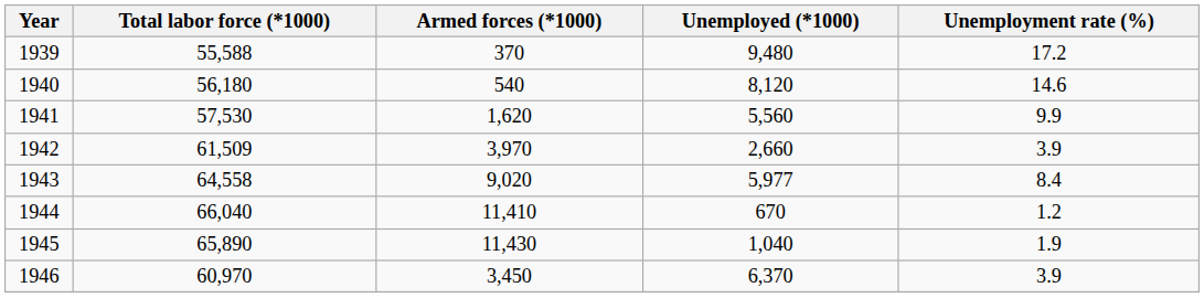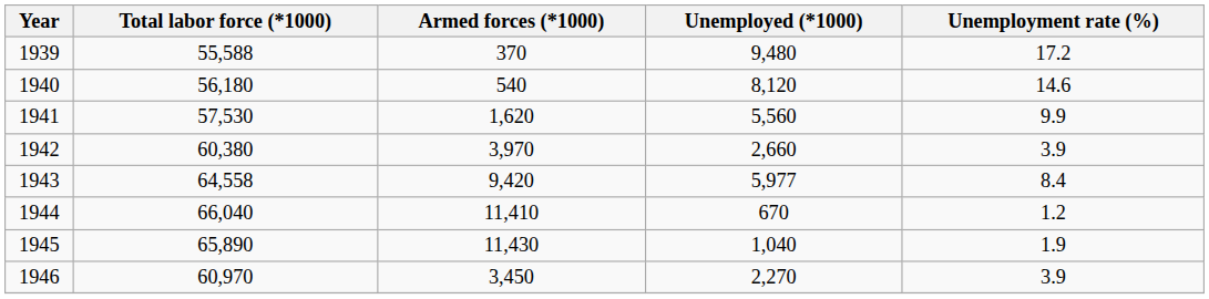 <table class="wikitable" width="60%" style="text-align:center">
 <tr>
 <th>Year</th>
 <th>Total labor force (*1000)</th>
 <th>Armed forces (*1000)</th>
 <th>Unemployed (*1000)</th>
 <th>Unemployment rate (%)</th>
 </tr>
 <tr>
 <td>1939</td>
 <td>55,588</td>
 <td>370</td>
 <td>9,480</td>
 <td>17.2</td>
 </tr>
 <tr>
 <td>1940</td>
 <td>56,180</td>
 <td>540</td>
 <td>8,120</td>
 <td>14.6</td>
 </tr>
 <tr>
 <td>1941</td>
 <td>57,530</td>
 <td>1,620</td>
 <td>5,560</td>
 <td>9.9</td>
 </tr>
 <tr>
 <td>1942</td>
-<td>61,509</td>
+<td>60,380</td>
 <td>3,970</td>
 <td>2,660</td>
 <td>3.9</td>
 </tr>
 <tr>
 <td>1943</td>
 <td>64,558</td>
-<td>9,020</td>
+<td>9,420</td>
 <td>5,977</td>
 <td>8.4</td>
 </tr>
 <tr>
 <td>1944</td>
 <td>66,040</td>
 <td>11,410</td>
 <td>670</td>
 <td>1.2</td>
 </tr>
 <tr>
 <td>1945</td>
 <td>65,890</td>
 <td>11,430</td>
 <td>1,040</td>
 <td>1.9</td>
 </tr>
 <tr>
 <td>1946</td>
 <td>60,970</td>
 <td>3,450</td>
-<td>6,370</td>
+<td>2,270</td>
 <td>3.9</td>
 </tr>
 <tr>
 </tr>
 </table>
